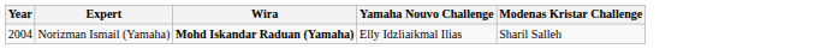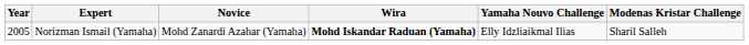 <table class="wikitable">
 <tr>
 <th>Year</th>
 <th>Expert</th>
+<th>Novice</th>
 <th>Wira</th>
 <th>Yamaha Nouvo Challenge</th>
 <th>Modenas Kristar Challenge</th>
 </tr>
 <tr>
-<td>2004</td>
+<td>2005</td>
 <td>Norizman Ismail (Yamaha)</td>
+<td>Mohd Zanardi Azahar (Yamaha)</td>
 <td><strong>Mohd Iskandar Raduan (Yamaha)</strong></td>
 <td>Elly Idzliaikmal Ilias</td>
 <td>Sharil Salleh</td>
 </tr>
 </table>
